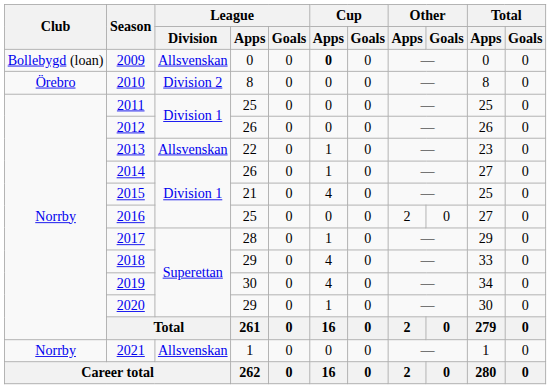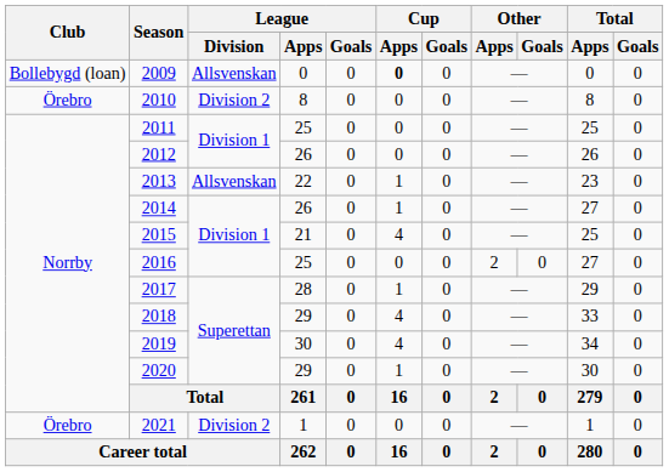 <table class="wikitable" style="text-align:center">
 <tr>
 <th rowspan="2">Club</th>
 <th rowspan="2">Season</th>
 <th colspan="3">League</th>
 <th colspan="2">Cup</th>
 <th colspan="2">Other</th>
 <th colspan="2">Total</th>
 </tr>
 <tr>
 <th>Division</th>
 <th>Apps</th>
 <th>Goals</th>
 <th>Apps</th>
 <th>Goals</th>
 <th>Apps</th>
 <th>Goals</th>
 <th>Apps</th>
 <th>Goals</th>
 </tr>
 <tr>
 <td><a href='#'>Bollebygd</a> (loan)</td>
 <td><a href='#'>2009</a></td>
 <td><a href='#'>Allsvenskan</a></td>
 <td>0</td>
 <td>0</td>
 <td><strong>0</strong></td>
 <td>0</td>
 <td colspan="2">—</td>
 <td>0</td>
 <td>0</td>
 </tr>
 <tr>
 <td><a href='#'>Örebro</a></td>
 <td><a href='#'>2010</a></td>
 <td><a href='#'>Division 2</a></td>
 <td>8</td>
 <td>0</td>
 <td>0</td>
 <td>0</td>
 <td colspan="2">—</td>
 <td>8</td>
 <td>0</td>
 </tr>
 <tr>
 <td rowspan="11"><a href='#'>Norrby</a></td>
 <td><a href='#'>2011</a></td>
 <td rowspan="2"><a href='#'>Division 1</a></td>
 <td>25</td>
 <td>0</td>
 <td>0</td>
 <td>0</td>
 <td colspan="2">—</td>
 <td>25</td>
 <td>0</td>
 </tr>
 <tr>
 <td><a href='#'>2012</a></td>
 <td>26</td>
 <td>0</td>
 <td>0</td>
 <td>0</td>
 <td colspan="2">—</td>
 <td>26</td>
 <td>0</td>
 </tr>
 <tr>
 <td><a href='#'>2013</a></td>
 <td><a href='#'>Allsvenskan</a></td>
 <td>22</td>
 <td>0</td>
 <td>1</td>
 <td>0</td>
 <td colspan="2">—</td>
 <td>23</td>
 <td>0</td>
 </tr>
 <tr>
 <td><a href='#'>2014</a></td>
 <td rowspan="3"><a href='#'>Division 1</a></td>
 <td>26</td>
 <td>0</td>
 <td>1</td>
 <td>0</td>
 <td colspan="2">—</td>
 <td>27</td>
 <td>0</td>
 </tr>
 <tr>
 <td><a href='#'>2015</a></td>
 <td>21</td>
 <td>0</td>
 <td>4</td>
 <td>0</td>
 <td colspan="2">—</td>
 <td>25</td>
 <td>0</td>
 </tr>
 <tr>
 <td><a href='#'>2016</a></td>
 <td>25</td>
 <td>0</td>
 <td>0</td>
 <td>0</td>
 <td>2</td>
 <td>0</td>
 <td>27</td>
 <td>0</td>
 </tr>
 <tr>
 <td><a href='#'>2017</a></td>
 <td rowspan="4"><a href='#'>Superettan</a></td>
 <td>28</td>
 <td>0</td>
 <td>1</td>
 <td>0</td>
 <td colspan="2">—</td>
 <td>29</td>
 <td>0</td>
 </tr>
 <tr>
 <td><a href='#'>2018</a></td>
 <td>29</td>
 <td>0</td>
 <td>4</td>
 <td>0</td>
 <td colspan="2">—</td>
 <td>33</td>
 <td>0</td>
 </tr>
 <tr>
 <td><a href='#'>2019</a></td>
 <td>30</td>
 <td>0</td>
 <td>4</td>
 <td>0</td>
 <td colspan="2">—</td>
 <td>34</td>
 <td>0</td>
 </tr>
 <tr>
 <td><a href='#'>2020</a></td>
 <td>29</td>
 <td>0</td>
 <td>1</td>
 <td>0</td>
 <td colspan="2">—</td>
 <td>30</td>
 <td>0</td>
 </tr>
 <tr>
 <th colspan="2">Total</th>
 <th>261</th>
 <th>0</th>
 <th>16</th>
 <th>0</th>
 <th>2</th>
 <th>0</th>
 <th>279</th>
 <th>0</th>
 </tr>
 <tr>
-<td><a href='#'>Norrby</a></td>
+<td><a href='#'>Örebro</a></td>
 <td><a href='#'>2021</a></td>
-<td><a href='#'>Allsvenskan</a></td>
+<td><a href='#'>Division 2</a></td>
 <td>1</td>
 <td>0</td>
 <td>0</td>
 <td>0</td>
 <td colspan="2">—</td>
 <td>1</td>
 <td>0</td>
 </tr>
 <tr>
 <th colspan="3">Career total</th>
 <th>262</th>
 <th>0</th>
 <th>16</th>
 <th>0</th>
 <th>2</th>
 <th>0</th>
 <th>280</th>
 <th>0</th>
 </tr>
 </table>
